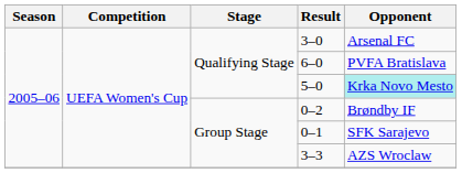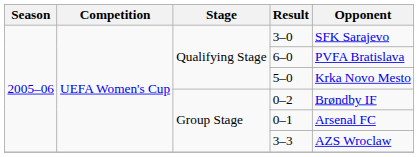 <table class="wikitable">
 <tr>
 <th>Season</th>
 <th>Competition</th>
 <th>Stage</th>
 <th>Result</th>
 <th>Opponent</th>
 </tr>
 <tr>
 <td rowspan="6"><a href='#'>2005–06</a></td>
 <td rowspan="6"><a href='#'>UEFA Women's Cup</a></td>
 <td rowspan="3">Qualifying Stage</td>
 <td>3–0</td>
-<td> <a href='#'>Arsenal FC</a></td>
+<td> <a href='#'>SFK Sarajevo</a></td>
 </tr>
 <tr>
 <td>6–0</td>
 <td> <a href='#'>PVFA Bratislava</a></td>
 </tr>
 <tr>
 <td>5–0</td>
-<td style="background: paleturquoise;"> <a href='#'>Krka Novo Mesto</a></td>
+<td> <a href='#'>Krka Novo Mesto</a></td>
 </tr>
 <tr>
 <td rowspan="3">Group Stage</td>
 <td>0–2</td>
 <td> <a href='#'>Brøndby IF</a></td>
 </tr>
 <tr>
 <td>0–1</td>
-<td> <a href='#'>SFK Sarajevo</a></td>
+<td> <a href='#'>Arsenal FC</a></td>
 </tr>
 <tr>
 <td>3–3</td>
 <td> <a href='#'>AZS Wroclaw</a></td>
 </tr>
 <tr>
 </tr>
 </table>
